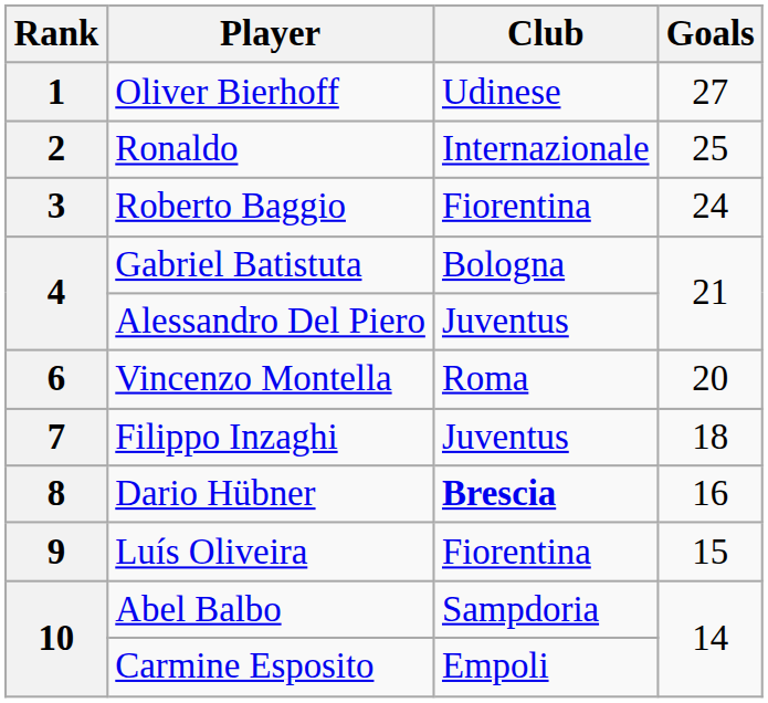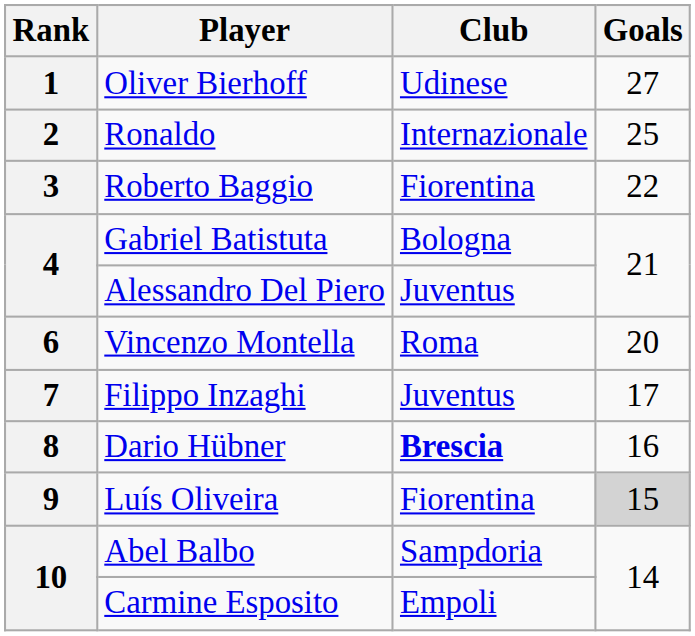 <table class="wikitable">
 <tr>
 <th>Rank</th>
 <th>Player</th>
 <th>Club</th>
 <th>Goals</th>
 </tr>
 <tr>
 <th>1</th>
 <td> <a href='#'>Oliver Bierhoff</a></td>
 <td><a href='#'>Udinese</a></td>
 <td style="text-align:center;">27</td>
 </tr>
 <tr>
 <th>2</th>
 <td> <a href='#'>Ronaldo</a></td>
 <td><a href='#'>Internazionale</a></td>
 <td style="text-align:center;">25</td>
 </tr>
 <tr>
 <th>3</th>
 <td> <a href='#'>Roberto Baggio</a></td>
 <td><a href='#'>Fiorentina</a></td>
-<td style="text-align:center;">24</td>
+<td style="text-align:center;">22</td>
 </tr>
 <tr>
 <th rowspan="2">4</th>
 <td> <a href='#'>Gabriel Batistuta</a></td>
 <td><a href='#'>Bologna</a></td>
 <td rowspan="2" style="text-align:center;">21</td>
 </tr>
 <tr>
 <td> <a href='#'>Alessandro Del Piero</a></td>
 <td><a href='#'>Juventus</a></td>
 </tr>
 <tr>
 <th>6</th>
 <td> <a href='#'>Vincenzo Montella</a></td>
 <td><a href='#'>Roma</a></td>
 <td style="text-align:center;">20</td>
 </tr>
 <tr>
 <th>7</th>
 <td> <a href='#'>Filippo Inzaghi</a></td>
 <td><a href='#'>Juventus</a></td>
-<td style="text-align:center;">18</td>
+<td style="text-align:center;">17</td>
 </tr>
 <tr>
 <th>8</th>
 <td> <a href='#'>Dario Hübner</a></td>
 <td><strong><a href='#'>Brescia</a></strong></td>
 <td style="text-align:center;">16</td>
 </tr>
 <tr>
 <th>9</th>
 <td> <a href='#'>Luís Oliveira</a></td>
 <td><a href='#'>Fiorentina</a></td>
-<td style="text-align:center;">15</td>
+<td style="background: lightgrey; text-align:center;">15</td>
 </tr>
 <tr>
 <th rowspan="2">10</th>
 <td> <a href='#'>Abel Balbo</a></td>
 <td><a href='#'>Sampdoria</a></td>
 <td rowspan="2" style="text-align:center;">14</td>
 </tr>
 <tr>
 <td> <a href='#'>Carmine Esposito</a></td>
 <td><a href='#'>Empoli</a></td>
 </tr>
 </table>
